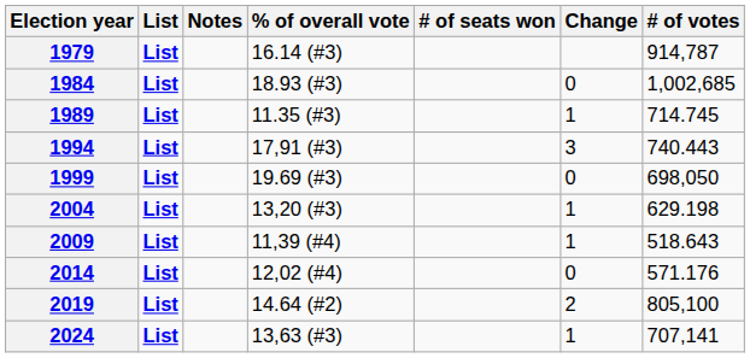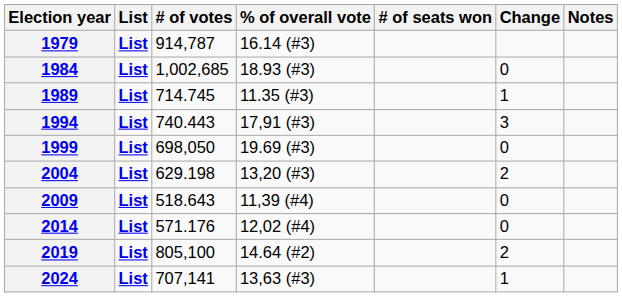 <table class=wikitable>
 <tr>
 <th>Election year</th>
 <th>List</th>
-<th>Notes</th>
+<th># of votes</th>
 <th>% of overall vote</th>
 <th># of seats won</th>
 <th>Change</th>
-<th># of votes</th>
+<th>Notes</th>
 </tr>
 <tr>
 <th><a href='#'>1979</a></th>
 <td><a href='#'><strong>List</strong></a></td>
-<td></td>
+<td>914,787</td>
 <td>16.14 (#3)</td>
 <td></td>
 <td></td>
-<td>914,787</td>
+<td></td>
 </tr>
 <tr>
 <th><a href='#'>1984</a></th>
 <td><a href='#'><strong>List</strong></a></td>
-<td></td>
+<td>1,002,685</td>
 <td>18.93 (#3)</td>
 <td></td>
 <td>0 </td>
-<td>1,002,685</td>
+<td></td>
 </tr>
 <tr>
 <th><a href='#'>1989</a></th>
 <td><a href='#'><strong>List</strong></a></td>
-<td></td>
+<td>714.745</td>
 <td>11.35 (#3)</td>
 <td></td>
 <td>1 </td>
-<td>714.745</td>
+<td></td>
 </tr>
 <tr>
 <th><a href='#'>1994</a></th>
 <td><a href='#'><strong>List</strong></a></td>
-<td></td>
+<td>740.443</td>
 <td>17,91 (#3)</td>
 <td></td>
 <td>3 </td>
-<td>740.443</td>
+<td></td>
 </tr>
 <tr>
 <th><a href='#'>1999</a></th>
 <td><a href='#'><strong>List</strong></a></td>
-<td></td>
+<td>698,050</td>
 <td>19.69 (#3)</td>
 <td></td>
 <td>0 </td>
-<td>698,050</td>
+<td></td>
 </tr>
 <tr>
 <th><a href='#'>2004</a></th>
 <td><a href='#'><strong>List</strong></a></td>
-<td></td>
+<td>629.198</td>
 <td>13,20 (#3)</td>
 <td></td>
-<td>1 </td>
-<td>629.198</td>
+<td>2 </td>
+<td></td>
 </tr>
 <tr>
 <th><a href='#'>2009</a></th>
 <td><a href='#'><strong>List</strong></a></td>
-<td></td>
+<td>518.643</td>
 <td>11,39 (#4)</td>
 <td></td>
-<td>1 </td>
-<td>518.643</td>
+<td>0 </td>
+<td></td>
 </tr>
 <tr>
 <th><a href='#'>2014</a></th>
 <td><a href='#'><strong>List</strong></a></td>
-<td></td>
+<td>571.176</td>
 <td>12,02	(#4)</td>
 <td></td>
 <td>0 </td>
-<td>571.176</td>
+<td></td>
 </tr>
 <tr>
 <th><a href='#'>2019</a></th>
 <td><a href='#'><strong>List</strong></a></td>
-<td></td>
+<td>805,100</td>
 <td>14.64	(#2)</td>
 <td></td>
 <td>2 </td>
-<td>805,100</td>
+<td></td>
 </tr>
 <tr>
 <th><a href='#'>2024</a></th>
 <td><a href='#'><strong>List</strong></a></td>
-<td></td>
+<td>707,141</td>
 <td>13,63 (#3)</td>
 <td></td>
 <td>1 </td>
-<td>707,141</td>
+<td></td>
 </tr>
 </table>
